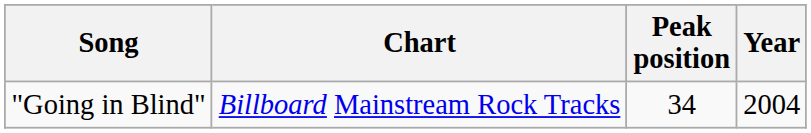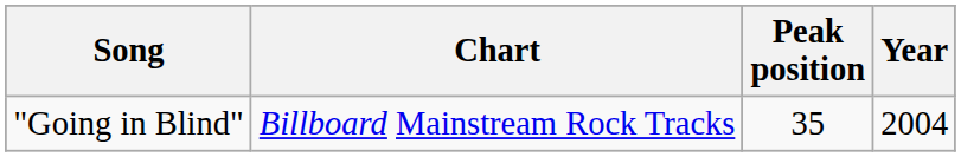 <table class="wikitable">
 <tr>
 <th>Song</th>
 <th>Chart</th>
 <th>Peak<br>position</th>
 <th>Year</th>
 </tr>
 <tr>
 <td>"Going in Blind"</td>
 <td><em><a href='#'>Billboard</a></em> <a href='#'>Mainstream Rock Tracks</a></td>
-<td align="center">34</td>
+<td align="center">35</td>
 <td>2004</td>
 </tr>
 </table>
